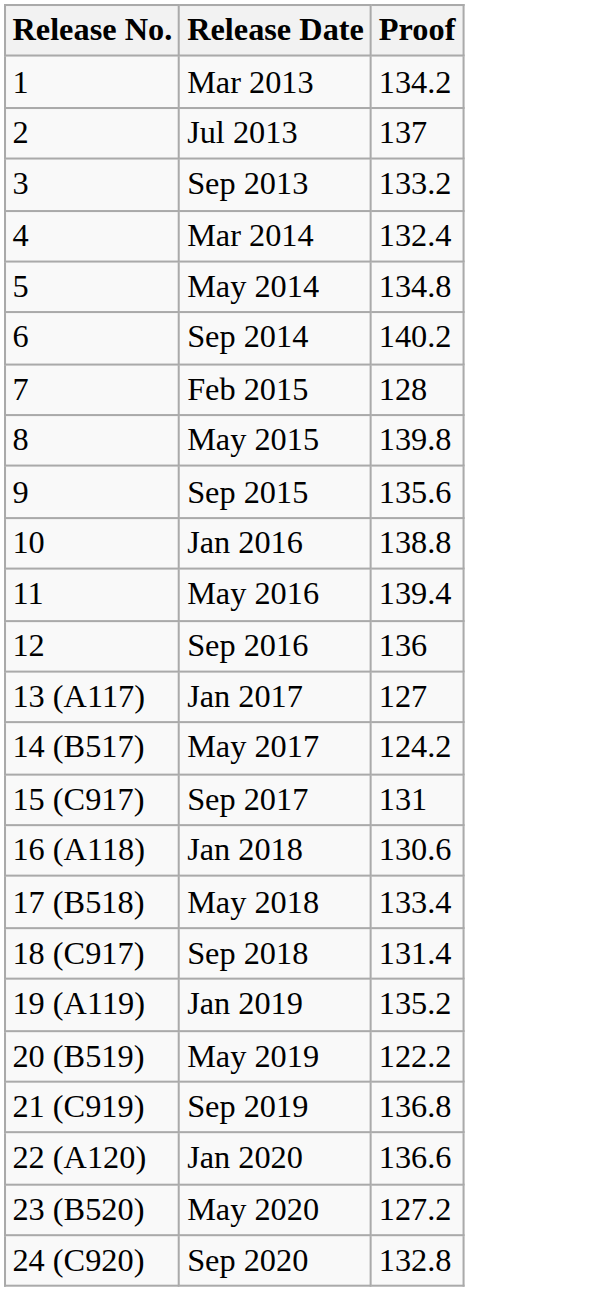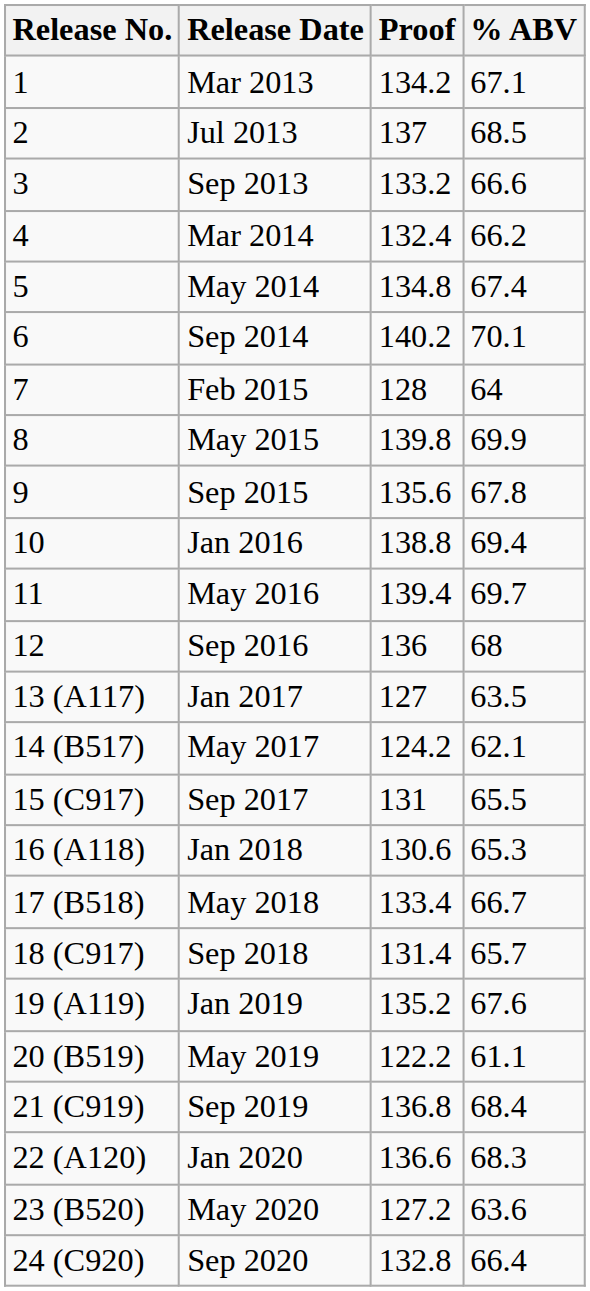 <table class="wikitable sortable">
 <tr>
 <th>Release No.</th>
 <th>Release Date</th>
 <th>Proof</th>
+<th>% ABV</th>
 </tr>
 <tr>
 <td>1</td>
 <td>Mar 2013</td>
 <td>134.2</td>
+<td>67.1</td>
 </tr>
 <tr>
 <td>2</td>
 <td>Jul 2013</td>
 <td>137</td>
+<td>68.5</td>
 </tr>
 <tr>
 <td>3</td>
 <td>Sep 2013</td>
 <td>133.2</td>
+<td>66.6</td>
 </tr>
 <tr>
 <td>4</td>
 <td>Mar 2014</td>
 <td>132.4</td>
+<td>66.2</td>
 </tr>
 <tr>
 <td>5</td>
 <td>May 2014</td>
 <td>134.8</td>
+<td>67.4</td>
 </tr>
 <tr>
 <td>6</td>
 <td>Sep 2014</td>
 <td>140.2</td>
+<td>70.1</td>
 </tr>
 <tr>
 <td>7</td>
 <td>Feb 2015</td>
 <td>128</td>
+<td>64</td>
 </tr>
 <tr>
 <td>8</td>
 <td>May 2015</td>
 <td>139.8</td>
+<td>69.9</td>
 </tr>
 <tr>
 <td>9</td>
 <td>Sep 2015</td>
 <td>135.6</td>
+<td>67.8</td>
 </tr>
 <tr>
 <td>10</td>
 <td>Jan 2016</td>
 <td>138.8</td>
+<td>69.4</td>
 </tr>
 <tr>
 <td>11</td>
 <td>May 2016</td>
 <td>139.4</td>
+<td>69.7</td>
 </tr>
 <tr>
 <td>12</td>
 <td>Sep 2016</td>
 <td>136</td>
+<td>68</td>
 </tr>
 <tr>
 <td>13 (A117)</td>
 <td>Jan 2017</td>
 <td>127</td>
+<td>63.5</td>
 </tr>
 <tr>
 <td>14 (B517)</td>
 <td>May 2017</td>
 <td>124.2</td>
+<td>62.1</td>
 </tr>
 <tr>
 <td>15 (C917)</td>
 <td>Sep 2017</td>
 <td>131</td>
+<td>65.5</td>
 </tr>
 <tr>
 <td>16 (A118)</td>
 <td>Jan 2018</td>
 <td>130.6</td>
+<td>65.3</td>
 </tr>
 <tr>
 <td>17 (B518)</td>
 <td>May 2018</td>
 <td>133.4</td>
+<td>66.7</td>
 </tr>
 <tr>
 <td>18 (C917)</td>
 <td>Sep 2018</td>
 <td>131.4</td>
+<td>65.7</td>
 </tr>
 <tr>
 <td>19 (A119)</td>
 <td>Jan 2019</td>
 <td>135.2</td>
+<td>67.6</td>
 </tr>
 <tr>
 <td>20 (B519)</td>
 <td>May 2019</td>
 <td>122.2</td>
+<td>61.1</td>
 </tr>
 <tr>
 <td>21 (C919)</td>
 <td>Sep 2019</td>
 <td>136.8</td>
+<td>68.4</td>
 </tr>
 <tr>
 <td>22 (A120)</td>
 <td>Jan 2020</td>
 <td>136.6</td>
+<td>68.3</td>
 </tr>
 <tr>
 <td>23 (B520)</td>
 <td>May 2020</td>
 <td>127.2</td>
+<td>63.6</td>
 </tr>
 <tr>
 <td>24 (C920)</td>
 <td>Sep 2020</td>
 <td>132.8</td>
+<td>66.4</td>
 </tr>
 </table>
